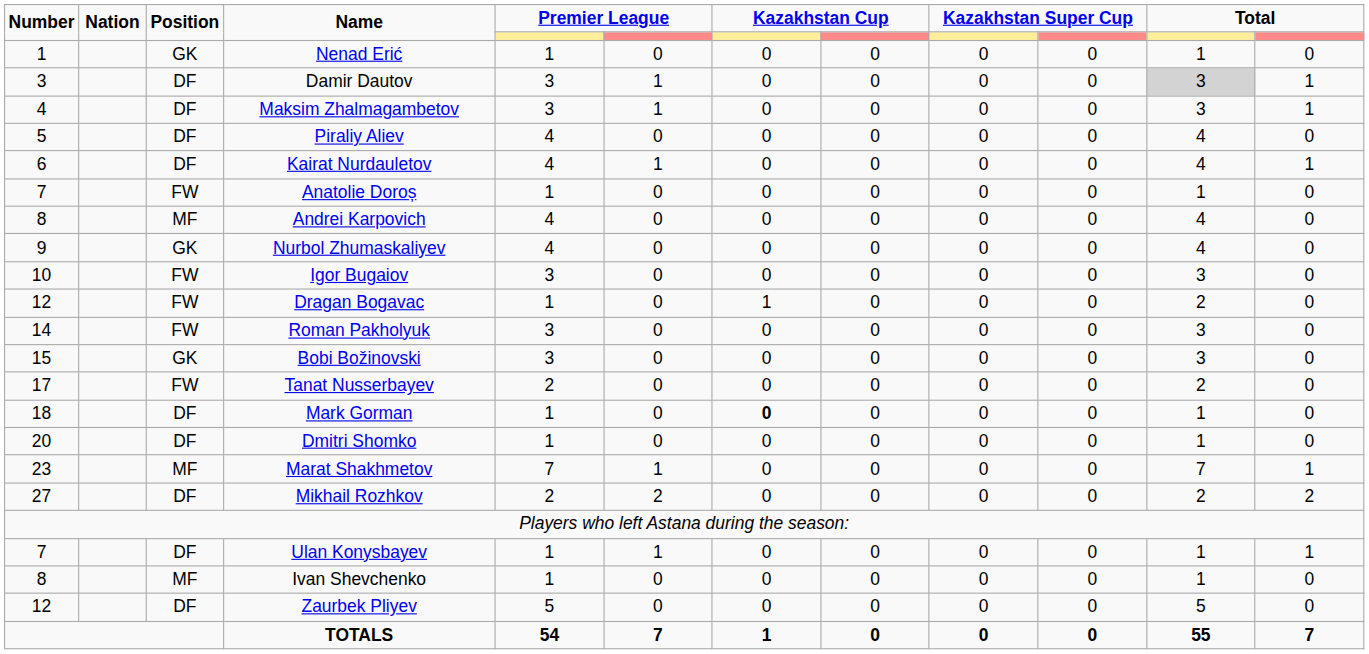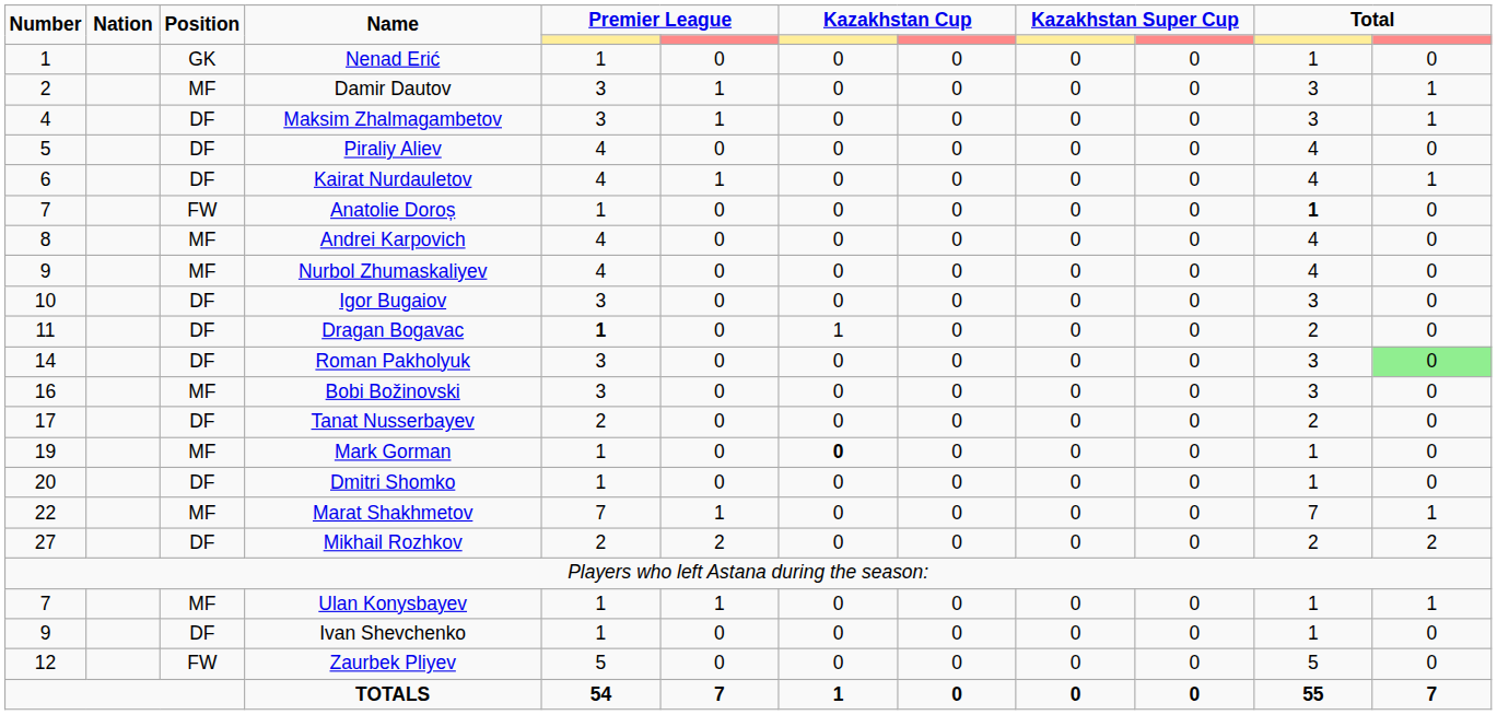 <table class="wikitable" style="text-align:center;">
 <tr>
 <td rowspan="2"  style="width:5%; text-align:center;"><strong>Number</strong></td>
 <td rowspan="2"  style="width:5%; text-align:center;"><strong>Nation</strong></td>
 <td rowspan="2"  style="width:5%; text-align:center;"><strong>Position</strong></td>
 <td rowspan="2"  style="width:20%; text-align:center;"><strong>Name</strong></td>
 <td colspan="2" style="text-align:center;"><strong><a href='#'>Premier League</a></strong></td>
 <td colspan="2" style="text-align:center;"><strong><a href='#'>Kazakhstan Cup</a></strong></td>
 <td colspan="2" style="text-align:center;"><strong><a href='#'>Kazakhstan Super Cup</a></strong></td>
 <td colspan="2" style="text-align:center;"><strong>Total</strong></td>
 </tr>
 <tr>
 <th style="width:60px; background:#fe9;"></th>
 <th style="width:60px; background:#ff8888;"></th>
 <th style="width:60px; background:#fe9;"></th>
 <th style="width:60px; background:#ff8888;"></th>
 <th style="width:60px; background:#fe9;"></th>
 <th style="width:60px; background:#ff8888;"></th>
 <th style="width:60px; background:#fe9;"></th>
 <th style="width:60px; background:#ff8888;"></th>
 </tr>
 <tr>
 <td>1</td>
 <td></td>
 <td>GK</td>
 <td><a href='#'>Nenad Erić</a></td>
 <td>1</td>
 <td>0</td>
 <td>0</td>
 <td>0</td>
 <td>0</td>
 <td>0</td>
 <td>1</td>
 <td>0</td>
 </tr>
 <tr>
-<td>3</td>
+<td>2</td>
 <td></td>
-<td>DF</td>
+<td>MF</td>
 <td>Damir Dautov</td>
 <td>3</td>
 <td>1</td>
 <td>0</td>
 <td>0</td>
 <td>0</td>
 <td>0</td>
-<td style="background: lightgrey;">3</td>
+<td>3</td>
 <td>1</td>
 </tr>
 <tr>
 <td>4</td>
 <td></td>
 <td>DF</td>
 <td><a href='#'>Maksim Zhalmagambetov</a></td>
 <td>3</td>
 <td>1</td>
 <td>0</td>
 <td>0</td>
 <td>0</td>
 <td>0</td>
 <td>3</td>
 <td>1</td>
 </tr>
 <tr>
 <td>5</td>
 <td></td>
 <td>DF</td>
 <td><a href='#'>Piraliy Aliev</a></td>
 <td>4</td>
 <td>0</td>
 <td>0</td>
 <td>0</td>
 <td>0</td>
 <td>0</td>
 <td>4</td>
 <td>0</td>
 </tr>
 <tr>
 <td>6</td>
 <td></td>
 <td>DF</td>
 <td><a href='#'>Kairat Nurdauletov</a></td>
 <td>4</td>
 <td>1</td>
 <td>0</td>
 <td>0</td>
 <td>0</td>
 <td>0</td>
 <td>4</td>
 <td>1</td>
 </tr>
 <tr>
 <td>7</td>
 <td></td>
 <td>FW</td>
 <td><a href='#'>Anatolie Doroș</a></td>
 <td>1</td>
 <td>0</td>
 <td>0</td>
 <td>0</td>
 <td>0</td>
 <td>0</td>
-<td>1</td>
+<td><strong>1</strong></td>
 <td>0</td>
 </tr>
 <tr>
 <td>8</td>
 <td></td>
 <td>MF</td>
 <td><a href='#'>Andrei Karpovich</a></td>
 <td>4</td>
 <td>0</td>
 <td>0</td>
 <td>0</td>
 <td>0</td>
 <td>0</td>
 <td>4</td>
 <td>0</td>
 </tr>
 <tr>
 <td>9</td>
 <td></td>
-<td>GK</td>
+<td>MF</td>
 <td><a href='#'>Nurbol Zhumaskaliyev</a></td>
 <td>4</td>
 <td>0</td>
 <td>0</td>
 <td>0</td>
 <td>0</td>
 <td>0</td>
 <td>4</td>
 <td>0</td>
 </tr>
 <tr>
 <td>10</td>
 <td></td>
-<td>FW</td>
+<td>DF</td>
 <td><a href='#'>Igor Bugaiov</a></td>
 <td>3</td>
 <td>0</td>
 <td>0</td>
 <td>0</td>
 <td>0</td>
 <td>0</td>
 <td>3</td>
 <td>0</td>
 </tr>
 <tr>
-<td>12</td>
+<td>11</td>
 <td></td>
-<td>FW</td>
+<td>DF</td>
 <td><a href='#'>Dragan Bogavac</a></td>
-<td>1</td>
+<td><strong>1</strong></td>
 <td>0</td>
 <td>1</td>
 <td>0</td>
 <td>0</td>
 <td>0</td>
 <td>2</td>
 <td>0</td>
 </tr>
 <tr>
 <td>14</td>
 <td></td>
-<td>FW</td>
+<td>DF</td>
 <td><a href='#'>Roman Pakholyuk</a></td>
 <td>3</td>
 <td>0</td>
 <td>0</td>
 <td>0</td>
 <td>0</td>
 <td>0</td>
 <td>3</td>
-<td>0</td>
+<td style="background: lightgreen;">0</td>
 </tr>
 <tr>
-<td>15</td>
+<td>16</td>
 <td></td>
-<td>GK</td>
+<td>MF</td>
 <td><a href='#'>Bobi Božinovski</a></td>
 <td>3</td>
 <td>0</td>
 <td>0</td>
 <td>0</td>
 <td>0</td>
 <td>0</td>
 <td>3</td>
 <td>0</td>
 </tr>
 <tr>
 <td>17</td>
 <td></td>
-<td>FW</td>
+<td>DF</td>
 <td><a href='#'>Tanat Nusserbayev</a></td>
 <td>2</td>
 <td>0</td>
 <td>0</td>
 <td>0</td>
 <td>0</td>
 <td>0</td>
 <td>2</td>
 <td>0</td>
 </tr>
 <tr>
-<td>18</td>
+<td>19</td>
 <td></td>
-<td>DF</td>
+<td>MF</td>
 <td><a href='#'>Mark Gorman</a></td>
 <td>1</td>
 <td>0</td>
 <td><strong>0</strong></td>
 <td>0</td>
 <td>0</td>
 <td>0</td>
 <td>1</td>
 <td>0</td>
 </tr>
 <tr>
 <td>20</td>
 <td></td>
 <td>DF</td>
 <td><a href='#'>Dmitri Shomko</a></td>
 <td>1</td>
 <td>0</td>
 <td>0</td>
 <td>0</td>
 <td>0</td>
 <td>0</td>
 <td>1</td>
 <td>0</td>
 </tr>
 <tr>
-<td>23</td>
+<td>22</td>
 <td></td>
 <td>MF</td>
 <td><a href='#'>Marat Shakhmetov</a></td>
 <td>7</td>
 <td>1</td>
 <td>0</td>
 <td>0</td>
 <td>0</td>
 <td>0</td>
 <td>7</td>
 <td>1</td>
 </tr>
 <tr>
 <td>27</td>
 <td></td>
 <td>DF</td>
 <td><a href='#'>Mikhail Rozhkov</a></td>
 <td>2</td>
 <td>2</td>
 <td>0</td>
 <td>0</td>
 <td>0</td>
 <td>0</td>
 <td>2</td>
 <td>2</td>
 </tr>
 <tr>
 <td colspan="14"><em>Players who left Astana during the season:</em></td>
 </tr>
 <tr>
 <td>7</td>
 <td></td>
-<td>DF</td>
+<td>MF</td>
 <td><a href='#'>Ulan Konysbayev</a></td>
 <td>1</td>
 <td>1</td>
 <td>0</td>
 <td>0</td>
 <td>0</td>
 <td>0</td>
 <td>1</td>
 <td>1</td>
 </tr>
 <tr>
-<td>8</td>
+<td>9</td>
 <td></td>
-<td>MF</td>
+<td>DF</td>
 <td>Ivan Shevchenko</td>
 <td>1</td>
 <td>0</td>
 <td>0</td>
 <td>0</td>
 <td>0</td>
 <td>0</td>
 <td>1</td>
 <td>0</td>
 </tr>
 <tr>
 <td>12</td>
 <td></td>
-<td>DF</td>
+<td>FW</td>
 <td><a href='#'>Zaurbek Pliyev</a></td>
 <td>5</td>
 <td>0</td>
 <td>0</td>
 <td>0</td>
 <td>0</td>
 <td>0</td>
 <td>5</td>
 <td>0</td>
 </tr>
 <tr>
 <td colspan="3"></td>
 <td><strong>TOTALS</strong></td>
 <td><strong>54</strong></td>
 <td><strong>7</strong></td>
 <td><strong>1</strong></td>
 <td><strong>0</strong></td>
 <td><strong>0</strong></td>
 <td><strong>0</strong></td>
 <td><strong>55</strong></td>
 <td><strong>7</strong></td>
 </tr>
 </table>
